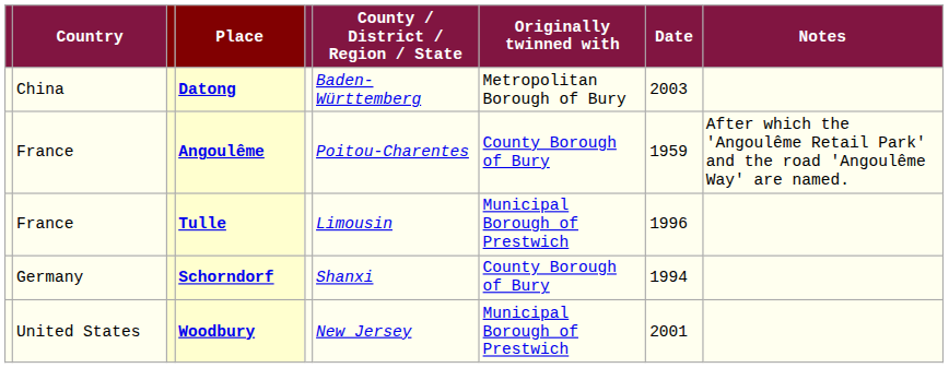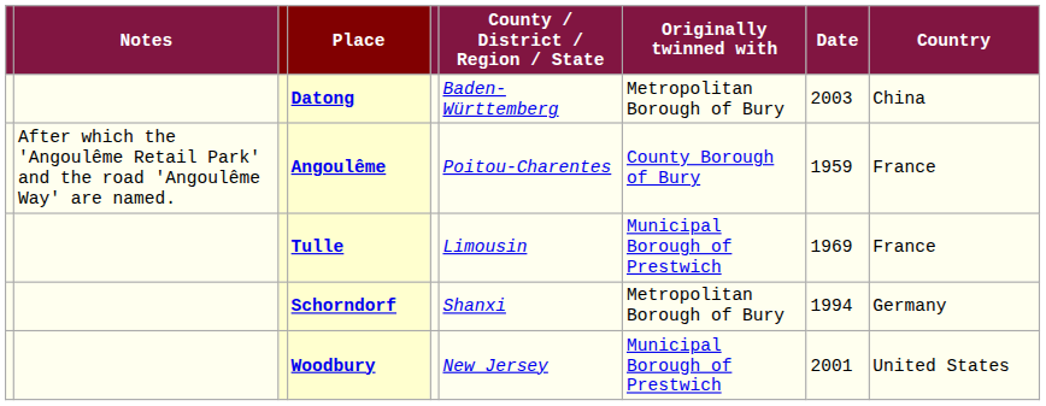 <table class="wikitable" "text-align:left;font-size:100%;"|>
 <tr>
 <th style="background: #811541; color: #FFFFFF" !></th>
-<th style="background: #811541; color: #FFFFFF" height="17" width="120">Country</th>
+<th style="background: #811541; color: #FFFFFF" !  width="190">Notes</th>
 <th style="background: #810001; color: #FFFFFF" !></th>
 <th style="background: #810001; color: #FFFFFF" !  width="100">Place</th>
 <th style="background: #811541; color: #FFFFFF" !></th>
 <th style="background: #811541; color: #FFFFFF" !  width="130">County / District / Region / State</th>
 <th style="background: #811541; color: #FFFFFF" !  width="130">Originally twinned with</th>
 <th style="background: #811541; color: #FFFFFF" !  width="40">Date</th>
-<th style="background: #811541; color: #FFFFFF" !  width="190">Notes</th>
+<th style="background: #811541; color: #FFFFFF" height="17" width="120">Country</th>
 </tr>
 <tr>
 <th style="background: #FFFFEF; color: #000000" !></th>
-<td ! style="background: #FFFFEF; color: #000000" !>China</td>
+<td ! style="background: #FFFFEF; color: #000000" !></td>
 <th style="background: #FFFFCF; color: #000000" !></th>
 <td ! style="background: #FFFFCF; color: #000000" !><strong><a href='#'>Datong</a></strong></td>
 <th style="background: #FFFFEF; color: #000000" !></th>
 <td ! style="background: #FFFFEF; color: #000000" !><em><a href='#'>Baden-Württemberg</a></em></td>
 <td ! style="background: #FFFFEF; color: #000000" !>Metropolitan Borough of Bury</td>
 <td ! style="background: #FFFFEF; color: #000000" !>2003</td>
-<td ! style="background: #FFFFEF; color: #000000" !></td>
+<td ! style="background: #FFFFEF; color: #000000" !>China</td>
 </tr>
 <tr>
 <th style="background: #FFFFEF; color: #000000" !></th>
-<td ! style="background: #FFFFEF; color: #000000" !>France</td>
+<td ! style="background: #FFFFEF; color: #000000" !>After which the 'Angoulême Retail Park' and the road 'Angoulême Way' are named.</td>
 <th style="background: #FFFFCF; color: #000000" !></th>
 <td ! style="background: #FFFFCF; color: #000000" !><strong><a href='#'>Angoulême</a></strong></td>
 <th style="background: #FFFFEF; color: #000000" !></th>
 <td ! style="background: #FFFFEF; color: #000000" !><em><a href='#'>Poitou-Charentes</a></em></td>
 <td ! style="background: #FFFFEF; color: #000000" !><a href='#'>County Borough of Bury</a></td>
 <td ! style="background: #FFFFEF; color: #000000" !>1959</td>
-<td ! style="background: #FFFFEF; color: #000000" !>After which the 'Angoulême Retail Park' and the road 'Angoulême Way' are named.</td>
+<td ! style="background: #FFFFEF; color: #000000" !>France</td>
 </tr>
 <tr>
 <th style="background: #FFFFEF; color: #000000" !></th>
-<td ! style="background: #FFFFEF; color: #000000" !>France</td>
+<td ! style="background: #FFFFEF; color: #000000" !></td>
 <th style="background: #FFFFCF; color: #000000" !></th>
 <td ! style="background: #FFFFCF; color: #000000" !><strong><a href='#'>Tulle</a></strong></td>
 <th style="background: #FFFFEF; color: #000000" !></th>
 <td ! style="background: #FFFFEF; color: #000000" !><em><a href='#'>Limousin</a></em></td>
 <td ! style="background: #FFFFEF; color: #000000" !><a href='#'>Municipal Borough of Prestwich</a></td>
-<td ! style="background: #FFFFEF; color: #000000" !>1996</td>
-<td ! style="background: #FFFFEF; color: #000000" !></td>
+<td ! style="background: #FFFFEF; color: #000000" !>1969</td>
+<td ! style="background: #FFFFEF; color: #000000" !>France</td>
 </tr>
 <tr>
 <th style="background: #FFFFEF; color: #000000" !></th>
-<td ! style="background: #FFFFEF; color: #000000" !>Germany</td>
+<td ! style="background: #FFFFEF; color: #000000" !></td>
 <th style="background: #FFFFCF; color: #000000" !></th>
 <td ! style="background: #FFFFCF; color: #000000" !><strong><a href='#'>Schorndorf</a></strong></td>
 <th style="background: #FFFFEF; color: #000000" !></th>
 <td ! style="background: #FFFFEF; color: #000000" !><em><a href='#'>Shanxi</a></em></td>
-<td ! style="background: #FFFFEF; color: #000000" !><a href='#'>County Borough of Bury</a></td>
+<td ! style="background: #FFFFEF; color: #000000" !>Metropolitan Borough of Bury</td>
 <td ! style="background: #FFFFEF; color: #000000" !>1994</td>
-<td ! style="background: #FFFFEF; color: #000000" !></td>
+<td ! style="background: #FFFFEF; color: #000000" !>Germany</td>
 </tr>
 <tr>
 <th style="background: #FFFFEF; color: #000000" !></th>
-<td ! style="background: #FFFFEF; color: #000000" !>United States</td>
+<td ! style="background: #FFFFEF; color: #000000" !></td>
 <th style="background: #FFFFCF; color: #000000" !></th>
 <td ! style="background: #FFFFCF; color: #000000" !><strong><a href='#'>Woodbury</a></strong></td>
 <th style="background: #FFFFEF; color: #000000" !></th>
 <td ! style="background: #FFFFEF; color: #000000" !><em><a href='#'>New Jersey</a></em></td>
 <td ! style="background: #FFFFEF; color: #000000" !><a href='#'>Municipal Borough of Prestwich</a></td>
 <td ! style="background: #FFFFEF; color: #000000" !>2001</td>
-<td ! style="background: #FFFFEF; color: #000000" !></td>
+<td ! style="background: #FFFFEF; color: #000000" !>United States</td>
 </tr>
 </table>
